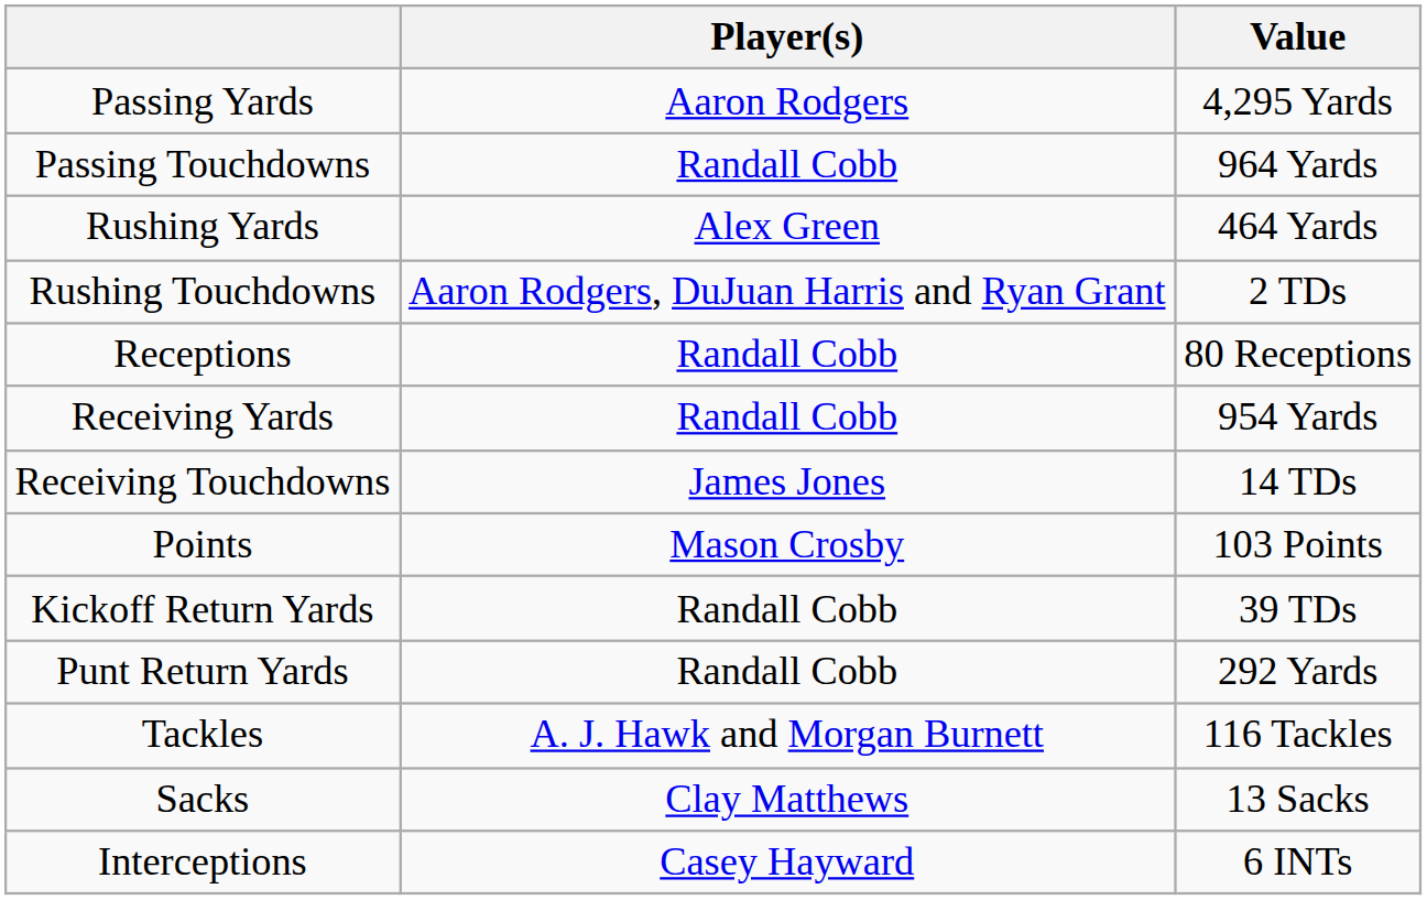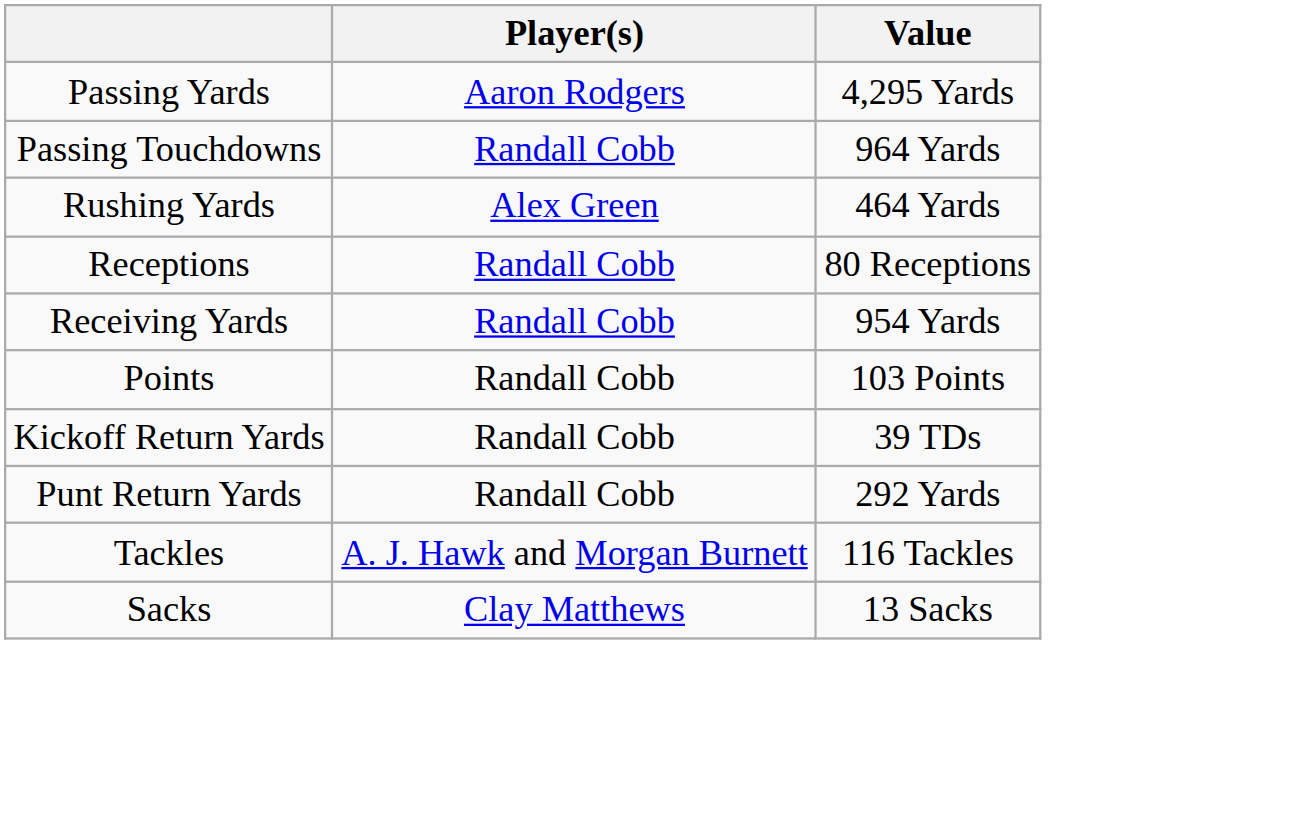 <table class="wikitable">
 <tr>
 <th></th>
 <th>Player(s)</th>
 <th>Value</th>
 </tr>
 <tr style="background:#ffddoo; text-align:center;">
 <td>Passing Yards</td>
 <td><a href='#'>Aaron Rodgers</a></td>
 <td>4,295 Yards</td>
 </tr>
 <tr style="background:#ffddoo; text-align:center;">
 <td>Passing Touchdowns</td>
 <td><a href='#'>Randall Cobb</a></td>
 <td>964 Yards</td>
 </tr>
 <tr style="background:#ffddoo; text-align:center;">
 <td>Rushing Yards</td>
 <td><a href='#'>Alex Green</a></td>
 <td>464 Yards</td>
 </tr>
 <tr style="background:#ffddoo; text-align:center;">
-<td>Rushing Touchdowns</td>
-<td><a href='#'>Aaron Rodgers</a>, <a href='#'>DuJuan Harris</a> and <a href='#'>Ryan Grant</a></td>
-<td>2 TDs</td>
-</tr>
-<tr style="background:#ffddoo; text-align:center;">
 <td>Receptions</td>
 <td><a href='#'>Randall Cobb</a></td>
 <td>80 Receptions</td>
 </tr>
 <tr style="background:#ffddoo; text-align:center;">
 <td>Receiving Yards</td>
 <td><a href='#'>Randall Cobb</a></td>
 <td>954 Yards</td>
 </tr>
 <tr style="background:#ffddoo; text-align:center;">
-<td>Receiving Touchdowns</td>
-<td><a href='#'>James Jones</a></td>
-<td>14 TDs</td>
-</tr>
-<tr style="background:#ffddoo; text-align:center;">
 <td>Points</td>
-<td><a href='#'>Mason Crosby</a></td>
+<td>Randall Cobb</td>
 <td>103 Points</td>
 </tr>
 <tr style="background:#ffddoo; text-align:center;">
 <td>Kickoff Return Yards</td>
 <td>Randall Cobb</td>
 <td>39 TDs</td>
 </tr>
 <tr style="background:#ffddoo; text-align:center;">
 <td>Punt Return Yards</td>
 <td>Randall Cobb</td>
 <td>292 Yards</td>
 </tr>
 <tr style="background:#ffddoo; text-align:center;">
 <td>Tackles</td>
 <td><a href='#'>A. J. Hawk</a> and <a href='#'>Morgan Burnett</a></td>
 <td>116 Tackles</td>
 </tr>
 <tr style="background:#ffddoo; text-align:center;">
 <td>Sacks</td>
 <td><a href='#'>Clay Matthews</a></td>
 <td>13 Sacks</td>
 </tr>
-<tr style="background:#ffddoo; text-align:center;">
-<td>Interceptions</td>
-<td><a href='#'>Casey Hayward</a></td>
-<td>6 INTs</td>
-</tr>
 </table>
